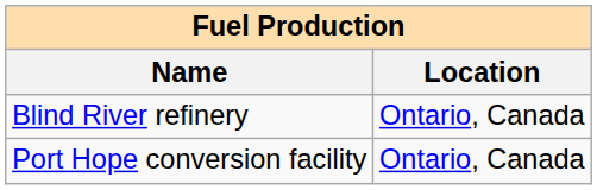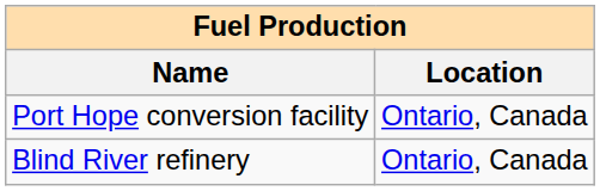 <table class="wikitable" align="center">
 <tr>
 <th colspan="2" style="background:#ffdead;" align="center">Fuel Production</th>
 </tr>
 <tr>
 <th>Name</th>
 <th>Location</th>
 </tr>
 <tr>
+<td><a href='#'>Port Hope</a> conversion facility</td>
+<td><a href='#'>Ontario</a>, Canada</td>
+</tr>
+<tr>
 <td><a href='#'>Blind River</a> refinery</td>
 <td><a href='#'>Ontario</a>, Canada</td>
 </tr>
-<tr>
-<td><a href='#'>Port Hope</a> conversion facility</td>
-<td><a href='#'>Ontario</a>, Canada</td>
-</tr>
 </table>
